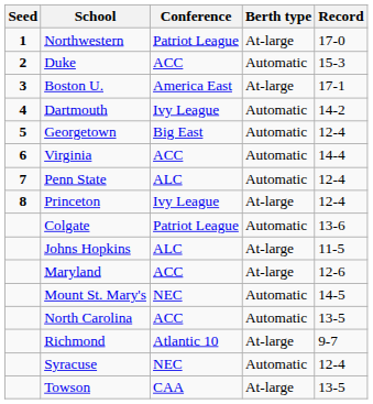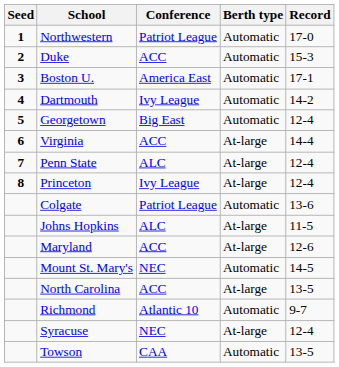 <table class="wikitable sortable">
 <tr>
 <th>Seed</th>
 <th>School</th>
 <th>Conference</th>
 <th>Berth type</th>
 <th>Record</th>
 </tr>
 <tr>
 <td align=center><strong>1</strong></td>
 <td><a href='#'>Northwestern</a></td>
 <td><a href='#'>Patriot League</a></td>
-<td>At-large</td>
+<td>Automatic</td>
 <td>17-0</td>
 </tr>
 <tr>
 <td align=center><strong>2</strong></td>
 <td><a href='#'>Duke</a></td>
 <td><a href='#'>ACC</a></td>
 <td>Automatic</td>
 <td>15-3</td>
 </tr>
 <tr>
 <td align=center><strong>3</strong></td>
 <td><a href='#'>Boston U.</a></td>
 <td><a href='#'>America East</a></td>
-<td>At-large</td>
+<td>Automatic</td>
 <td>17-1</td>
 </tr>
 <tr>
 <td align=center><strong>4</strong></td>
 <td><a href='#'>Dartmouth</a></td>
 <td><a href='#'>Ivy League</a></td>
 <td>Automatic</td>
 <td>14-2</td>
 </tr>
 <tr>
 <td align=center><strong>5</strong></td>
 <td><a href='#'>Georgetown</a></td>
 <td><a href='#'>Big East</a></td>
 <td>Automatic</td>
 <td>12-4</td>
 </tr>
 <tr>
 <td align=center><strong>6</strong></td>
 <td><a href='#'>Virginia</a></td>
 <td><a href='#'>ACC</a></td>
-<td>Automatic</td>
+<td>At-large</td>
 <td>14-4</td>
 </tr>
 <tr>
 <td align=center><strong>7</strong></td>
 <td><a href='#'>Penn State</a></td>
 <td><a href='#'>ALC</a></td>
-<td>Automatic</td>
+<td>At-large</td>
 <td>12-4</td>
 </tr>
 <tr>
 <td align=center><strong>8</strong></td>
 <td><a href='#'>Princeton</a></td>
 <td><a href='#'>Ivy League</a></td>
 <td>At-large</td>
 <td>12-4</td>
 </tr>
 <tr>
 <td></td>
 <td><a href='#'>Colgate</a></td>
 <td><a href='#'>Patriot League</a></td>
 <td>Automatic</td>
 <td>13-6</td>
 </tr>
 <tr>
 <td></td>
 <td><a href='#'>Johns Hopkins</a></td>
 <td><a href='#'>ALC</a></td>
 <td>At-large</td>
 <td>11-5</td>
 </tr>
 <tr>
 <td></td>
 <td><a href='#'>Maryland</a></td>
 <td><a href='#'>ACC</a></td>
 <td>At-large</td>
 <td>12-6</td>
 </tr>
 <tr>
 <td></td>
 <td><a href='#'>Mount St. Mary's</a></td>
 <td><a href='#'>NEC</a></td>
 <td>Automatic</td>
 <td>14-5</td>
 </tr>
 <tr>
 <td></td>
 <td><a href='#'>North Carolina</a></td>
 <td><a href='#'>ACC</a></td>
-<td>Automatic</td>
+<td>At-large</td>
 <td>13-5</td>
 </tr>
 <tr>
 <td></td>
 <td><a href='#'>Richmond</a></td>
 <td><a href='#'>Atlantic 10</a></td>
-<td>At-large</td>
+<td>Automatic</td>
 <td>9-7</td>
 </tr>
 <tr>
 <td></td>
 <td><a href='#'>Syracuse</a></td>
 <td><a href='#'>NEC</a></td>
-<td>Automatic</td>
+<td>At-large</td>
 <td>12-4</td>
 </tr>
 <tr>
 <td></td>
 <td><a href='#'>Towson</a></td>
 <td><a href='#'>CAA</a></td>
-<td>At-large</td>
+<td>Automatic</td>
 <td>13-5</td>
 </tr>
 </table>
